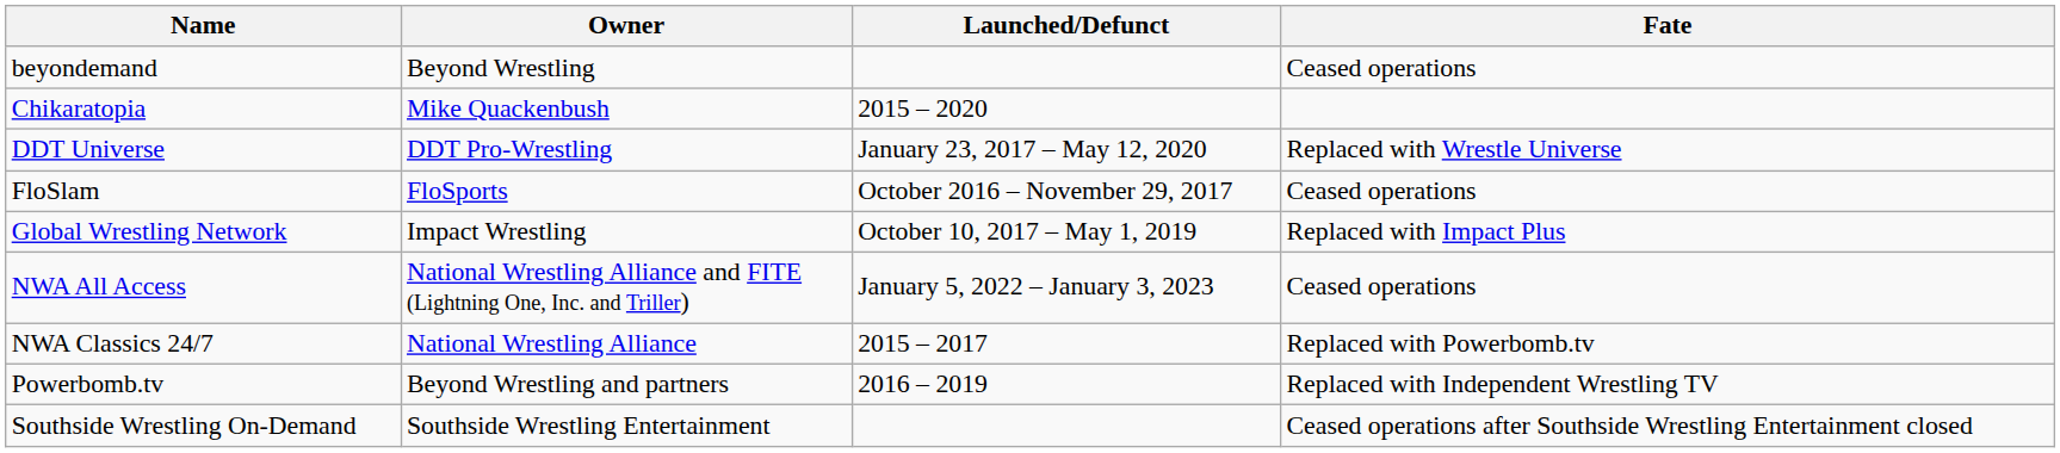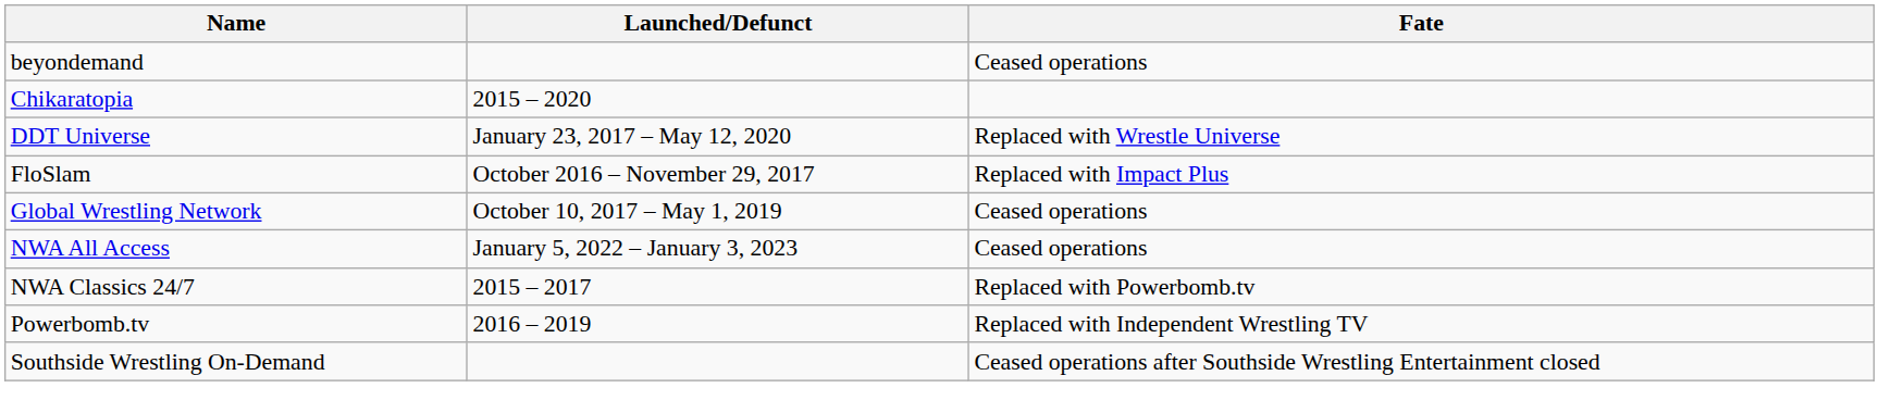 <table class="wikitable sortable"width="100%">
 <tr>
 <th>Name</th>
-<th>Owner<br></th>
 <th>Launched/Defunct</th>
 <th>Fate</th>
 </tr>
 <tr>
 <td>beyondemand</td>
-<td>Beyond Wrestling</td>
 <td></td>
 <td>Ceased operations</td>
 </tr>
 <tr>
 <td><a href='#'>Chikaratopia</a></td>
-<td><a href='#'>Mike Quackenbush</a></td>
 <td>2015 – 2020</td>
 <td></td>
 </tr>
 <tr>
 <td><a href='#'>DDT Universe</a></td>
-<td><a href='#'>DDT Pro-Wrestling</a><br></td>
 <td>January 23, 2017 – May 12, 2020</td>
 <td>Replaced with <a href='#'>Wrestle Universe</a></td>
 </tr>
 <tr>
 <td>FloSlam</td>
-<td><a href='#'>FloSports</a></td>
 <td>October 2016 – November 29, 2017</td>
+<td>Replaced with <a href='#'>Impact Plus</a></td>
+</tr>
+<tr>
+<td><a href='#'>Global Wrestling Network</a></td>
+<td>October 10, 2017 – May 1, 2019</td>
 <td>Ceased operations</td>
 </tr>
 <tr>
-<td><a href='#'>Global Wrestling Network</a></td>
-<td>Impact Wrestling<br></td>
-<td>October 10, 2017 – May 1, 2019</td>
-<td>Replaced with <a href='#'>Impact Plus</a></td>
-</tr>
-<tr>
 <td><a href='#'>NWA All Access</a></td>
-<td><a href='#'>National Wrestling Alliance</a> and <a href='#'>FITE</a><br><small>(Lightning One, Inc. and <a href='#'>Triller</a></small>)</td>
 <td>January 5, 2022 – January 3, 2023</td>
 <td>Ceased operations</td>
 </tr>
 <tr>
 <td>NWA Classics 24/7</td>
-<td><a href='#'>National Wrestling Alliance</a><br></td>
 <td>2015 – 2017</td>
 <td>Replaced with Powerbomb.tv</td>
 </tr>
 <tr>
 <td>Powerbomb.tv</td>
-<td>Beyond Wrestling and partners</td>
 <td>2016 – 2019</td>
 <td>Replaced with Independent Wrestling TV</td>
 </tr>
 <tr>
 <td>Southside Wrestling On-Demand</td>
-<td>Southside Wrestling Entertainment</td>
 <td></td>
 <td>Ceased operations after Southside Wrestling Entertainment closed</td>
 </tr>
 </table>
